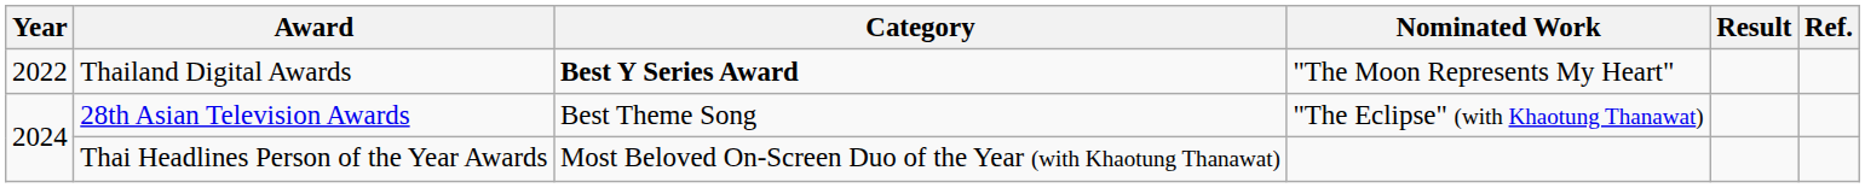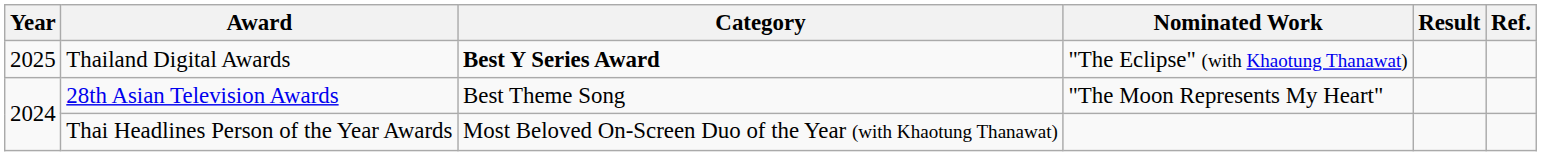 <table class="wikitable plainrowheaders sortable">
 <tr>
 <th scope="col">Year</th>
 <th scope="col">Award</th>
 <th scope="col">Category</th>
 <th scope="col">Nominated Work</th>
 <th class="unsortable" scope="col">Result</th>
 <th class="unsortable" scope="col">Ref.</th>
 </tr>
 <tr>
-<td>2022</td>
+<td>2025</td>
 <td>Thailand Digital Awards</td>
 <td><strong>Best Y Series Award</strong></td>
-<td>"The Moon Represents My Heart"</td>
+<td>"The Eclipse" <small>(with <a href='#'>Khaotung Thanawat</a>)</small></td>
 <td></td>
 <td></td>
 </tr>
 <tr>
 <td rowspan="2">2024</td>
 <td><a href='#'>28th Asian Television Awards</a></td>
 <td>Best Theme Song</td>
-<td>"The Eclipse" <small>(with <a href='#'>Khaotung Thanawat</a>)</small></td>
+<td>"The Moon Represents My Heart"</td>
 <td></td>
 <td></td>
 </tr>
 <tr>
 <td>Thai Headlines Person of the Year Awards</td>
 <td>Most Beloved On-Screen Duo of the Year <small>(with Khaotung Thanawat)</small></td>
 <td></td>
 <td></td>
 <td></td>
 </tr>
 </table>
